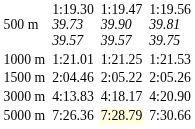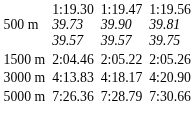 <table>
 <tr>
 <td>500 m<br></td>
 <td></td>
 <td>1:19.30<br><em>39.73<br>39.57</em></td>
 <td></td>
 <td>1:19.47<br><em>39.90<br>39.57</em></td>
 <td></td>
 <td>1:19.56<br><em>39.81<br>39.75</em></td>
-</tr>
-<tr>
-<td>1000 m<br></td>
-<td></td>
-<td>1:21.01</td>
-<td></td>
-<td>1:21.25</td>
-<td></td>
-<td>1:21.53</td>
 </tr>
 <tr>
 <td>1500 m<br></td>
 <td></td>
 <td>2:04.46</td>
 <td></td>
 <td>2:05.22</td>
 <td></td>
 <td>2:05.26</td>
 </tr>
 <tr>
 <td>3000 m<br></td>
 <td></td>
 <td>4:13.83</td>
 <td></td>
 <td>4:18.17</td>
 <td></td>
 <td>4:20.90</td>
 </tr>
 <tr>
 <td>5000 m<br></td>
 <td></td>
 <td>7:26.36</td>
 <td></td>
-<td style="background: lightyellow;">7:28.79</td>
+<td>7:28.79</td>
 <td></td>
 <td>7:30.66</td>
 </tr>
 </table>
